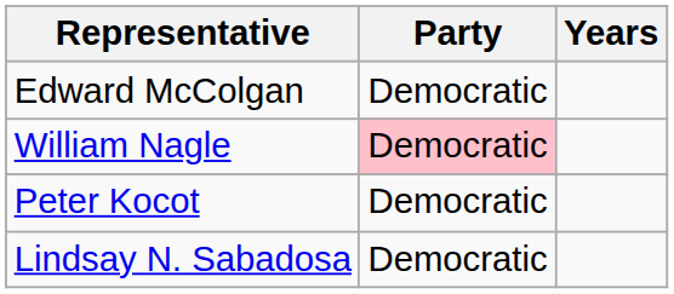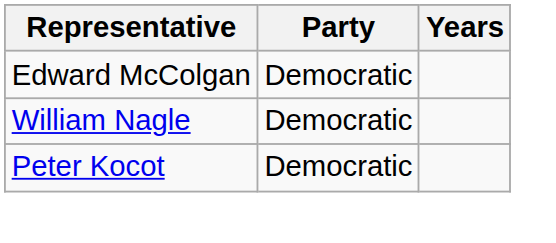 <table class="wikitable">
 <tr>
 <th>Representative</th>
 <th>Party</th>
 <th>Years</th>
 </tr>
 <tr>
 <td>Edward McColgan</td>
 <td>Democratic</td>
 <td></td>
 </tr>
 <tr>
 <td><a href='#'>William Nagle</a></td>
-<td style="background: pink;">Democratic</td>
+<td>Democratic</td>
 <td></td>
 </tr>
 <tr>
 <td><a href='#'>Peter Kocot</a></td>
 <td>Democratic</td>
 <td></td>
 </tr>
-<tr>
-<td><a href='#'>Lindsay N. Sabadosa</a></td>
-<td>Democratic</td>
-<td></td>
-</tr>
 </table>
